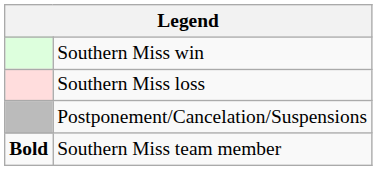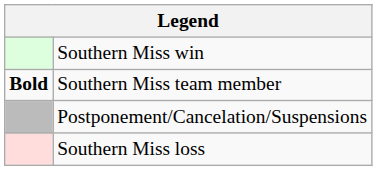 <table class="wikitable" style="font-size:90%">
 <tr>
 <th colspan="2">Legend</th>
 </tr>
 <tr>
 <td bgcolor="#ddffdd"> </td>
 <td>Southern Miss win</td>
 </tr>
 <tr>
-<td bgcolor="#ffdddd"> </td>
-<td>Southern Miss loss</td>
+<td><strong>Bold</strong></td>
+<td>Southern Miss team member</td>
 </tr>
 <tr>
 <td bgcolor="#bbbbbb"> </td>
 <td>Postponement/Cancelation/Suspensions</td>
 </tr>
 <tr>
-<td><strong>Bold</strong></td>
-<td>Southern Miss team member</td>
+<td bgcolor="#ffdddd"> </td>
+<td>Southern Miss loss</td>
 </tr>
 </table>
